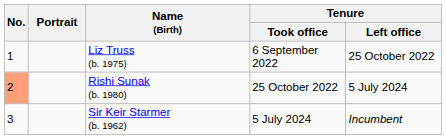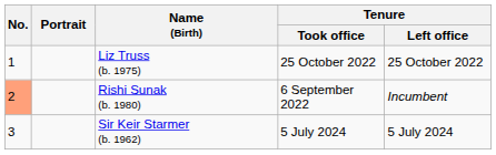 <table class="wikitable">
 <tr>
 <th scope="col" style="width:20px;" rowspan="2">No.</th>
 <th scope="col" style="width:80px;" rowspan="2">Portrait</th>
 <th scope="col" style="width:300px;" rowspan="2">Name<br><small>(Birth)</small></th>
 <th scope="col" style="width:300px;" colspan="2">Tenure</th>
 </tr>
 <tr>
 <th scope="col" style="width:150px;">Took office</th>
 <th scope="col" style="width:150px;">Left office</th>
 </tr>
 <tr>
 <td>1</td>
 <td style="text-align: center;"></td>
 <td><a href='#'>Liz Truss</a><br><small>(b. 1975)</small></td>
-<td>6 September 2022</td>
+<td>25 October 2022</td>
 <td>25 October 2022</td>
 </tr>
 <tr>
 <td style="background: lightsalmon;">2</td>
 <td style="text-align: center;"></td>
 <td><a href='#'>Rishi Sunak</a><br><small>(b. 1980)</small></td>
-<td>25 October 2022</td>
-<td>5 July 2024</td>
+<td>6 September 2022</td>
+<td><em>Incumbent</em></td>
 </tr>
 <tr>
 <td>3</td>
 <td style="text-align: center;"></td>
 <td><a href='#'>Sir Keir Starmer</a><br><small>(b. 1962)</small></td>
 <td>5 July 2024</td>
-<td><em>Incumbent</em></td>
+<td>5 July 2024</td>
 </tr>
 </table>
